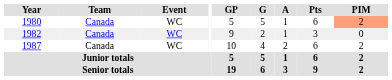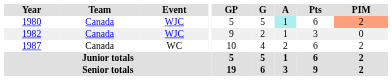 <table border="0" cellpadding="1" cellspacing="0" ID="Table3" style="text-align:center; width:40em">
 <tr bgcolor="#e0e0e0">
 <th>Year</th>
 <th>Team</th>
 <th>Event</th>
 <th rowspan="102" bgcolor="#ffffff"></th>
 <th>GP</th>
 <th>G</th>
 <th>A</th>
 <th>Pts</th>
 <th>PIM</th>
 </tr>
 <tr>
 <td><a href='#'>1980</a></td>
 <td><a href='#'>Canada</a></td>
-<td>WC</td>
+<td><a href='#'>WJC</a></td>
 <td>5</td>
 <td>5</td>
-<td>1</td>
+<td style="background: paleturquoise;">1</td>
 <td>6</td>
 <td style="background: lightsalmon;">2</td>
 </tr>
 <tr bgcolor="#f0f0f0">
 <td><a href='#'>1982</a></td>
 <td><a href='#'>Canada</a></td>
-<td><a href='#'>WC</a></td>
+<td><a href='#'>WJC</a></td>
 <td>9</td>
 <td>2</td>
 <td>1</td>
 <td>3</td>
 <td>0</td>
 </tr>
 <tr>
 <td><a href='#'>1987</a></td>
 <td>Canada</td>
 <td>WC</td>
 <td>10</td>
 <td>4</td>
 <td>2</td>
 <td>6</td>
 <td>2</td>
 </tr>
 <tr bgcolor="#e0e0e0">
 <th colspan="4">Junior totals</th>
 <th>5</th>
 <th>5</th>
 <th>1</th>
 <th>6</th>
 <th>2</th>
 </tr>
 <tr bgcolor="#e0e0e0">
 <th colspan="4">Senior totals</th>
 <th>19</th>
 <th>6</th>
 <th>3</th>
 <th>9</th>
 <th>2</th>
 </tr>
 </table>
